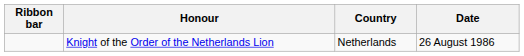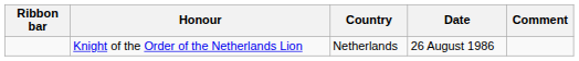 <table class="wikitable" style="width:60%;">
 <tr>
 <th style="width:80px;">Ribbon bar</th>
 <th>Honour</th>
 <th>Country</th>
 <th>Date</th>
+<th>Comment</th>
 </tr>
 <tr>
 <td></td>
 <td><a href='#'>Knight</a> of the <a href='#'>Order of the Netherlands Lion</a></td>
 <td>Netherlands</td>
 <td>26 August 1986</td>
+<td></td>
 </tr>
 </table>
